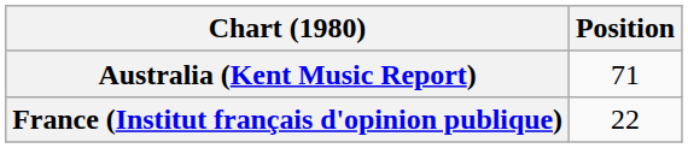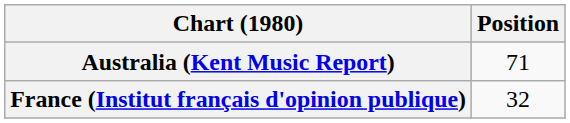 <table class="wikitable sortable plainrowheaders" style="text-align:center">
 <tr>
 <th>Chart (1980)</th>
 <th>Position</th>
 </tr>
 <tr>
 <th scope="row">Australia (<a href='#'>Kent Music Report</a>)</th>
 <td>71</td>
 </tr>
 <tr>
 <th scope="row">France (<a href='#'>Institut français d'opinion publique</a>)</th>
-<td>22</td>
+<td>32</td>
 </tr>
 </table>
